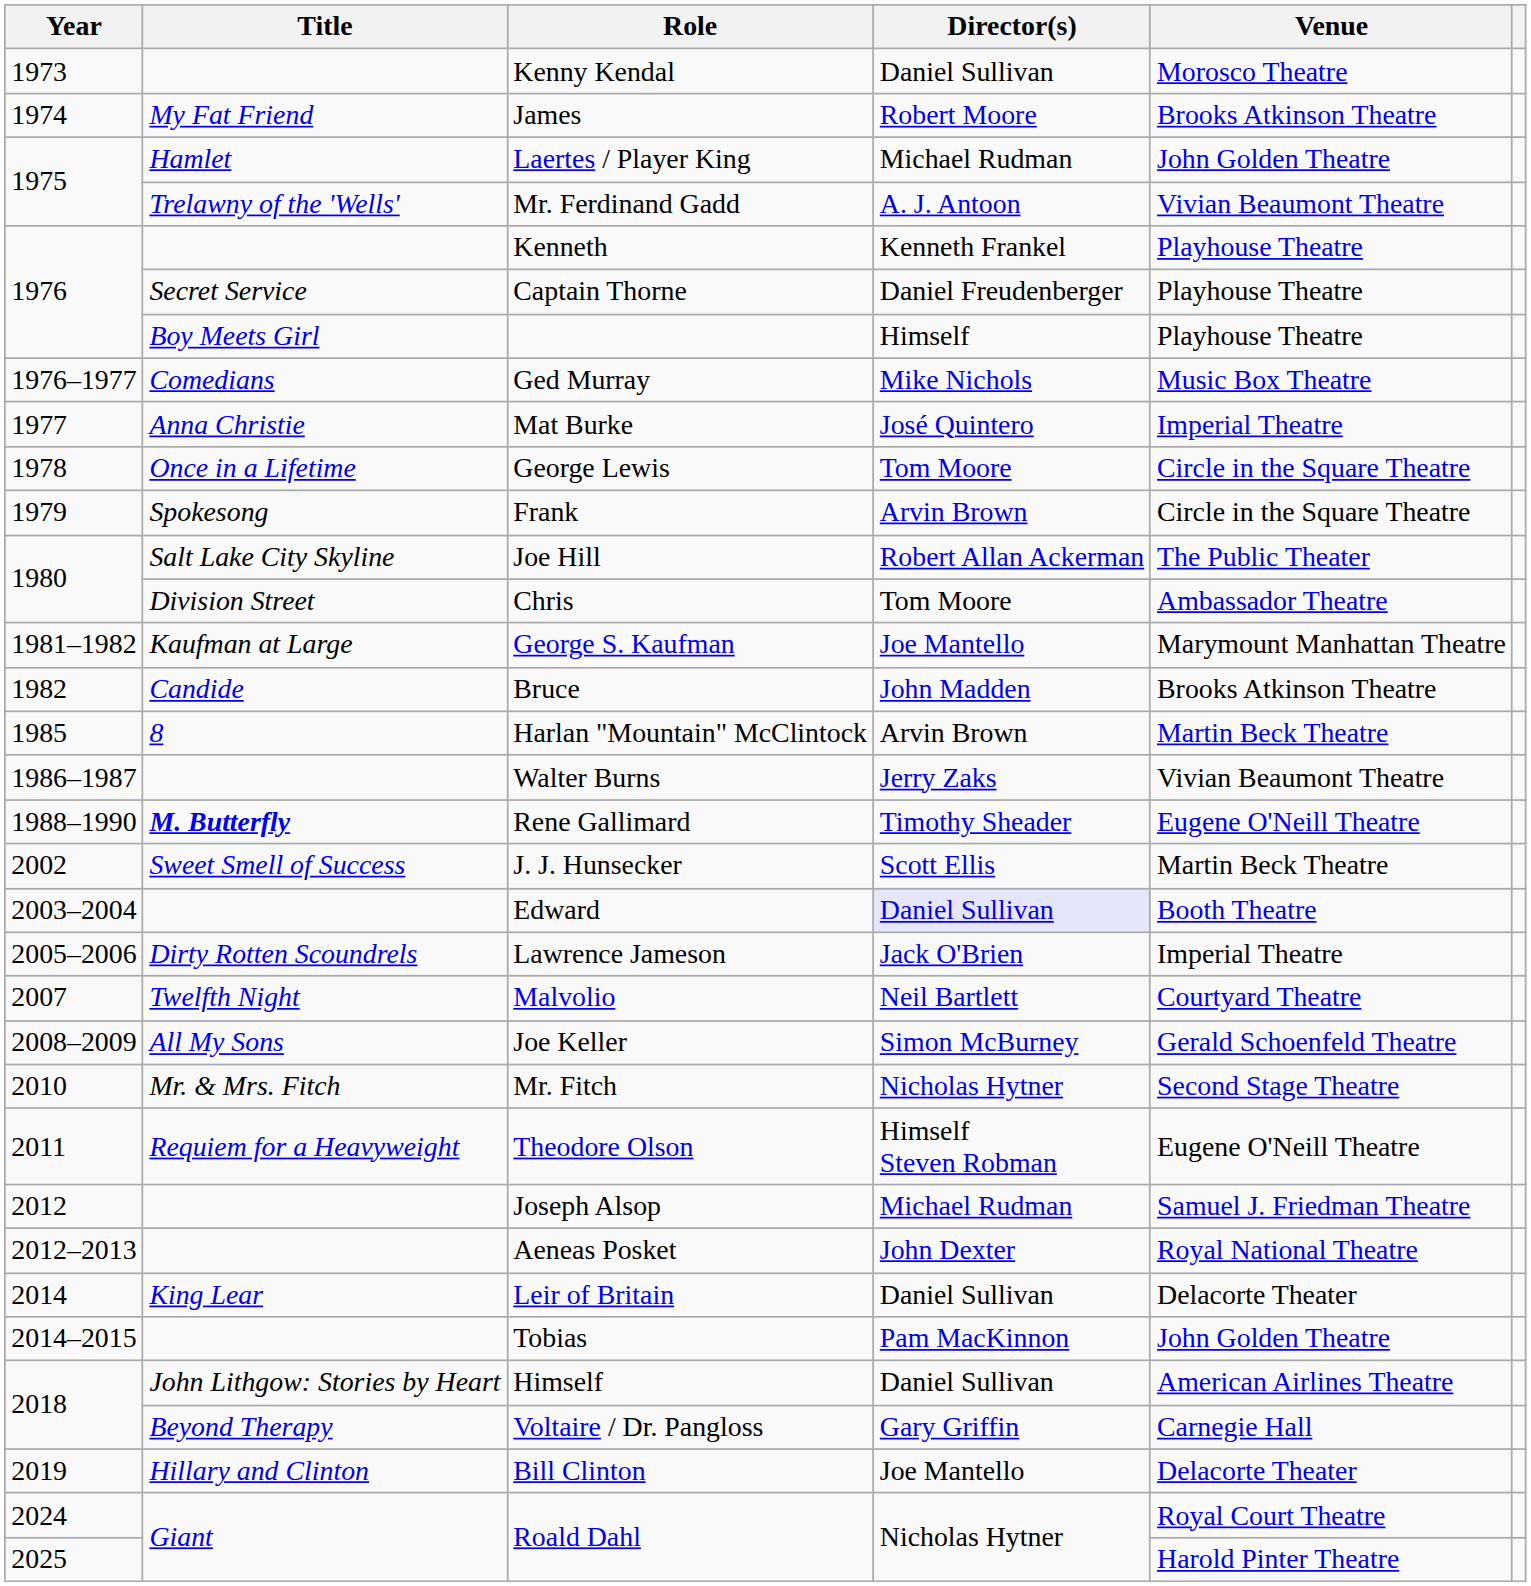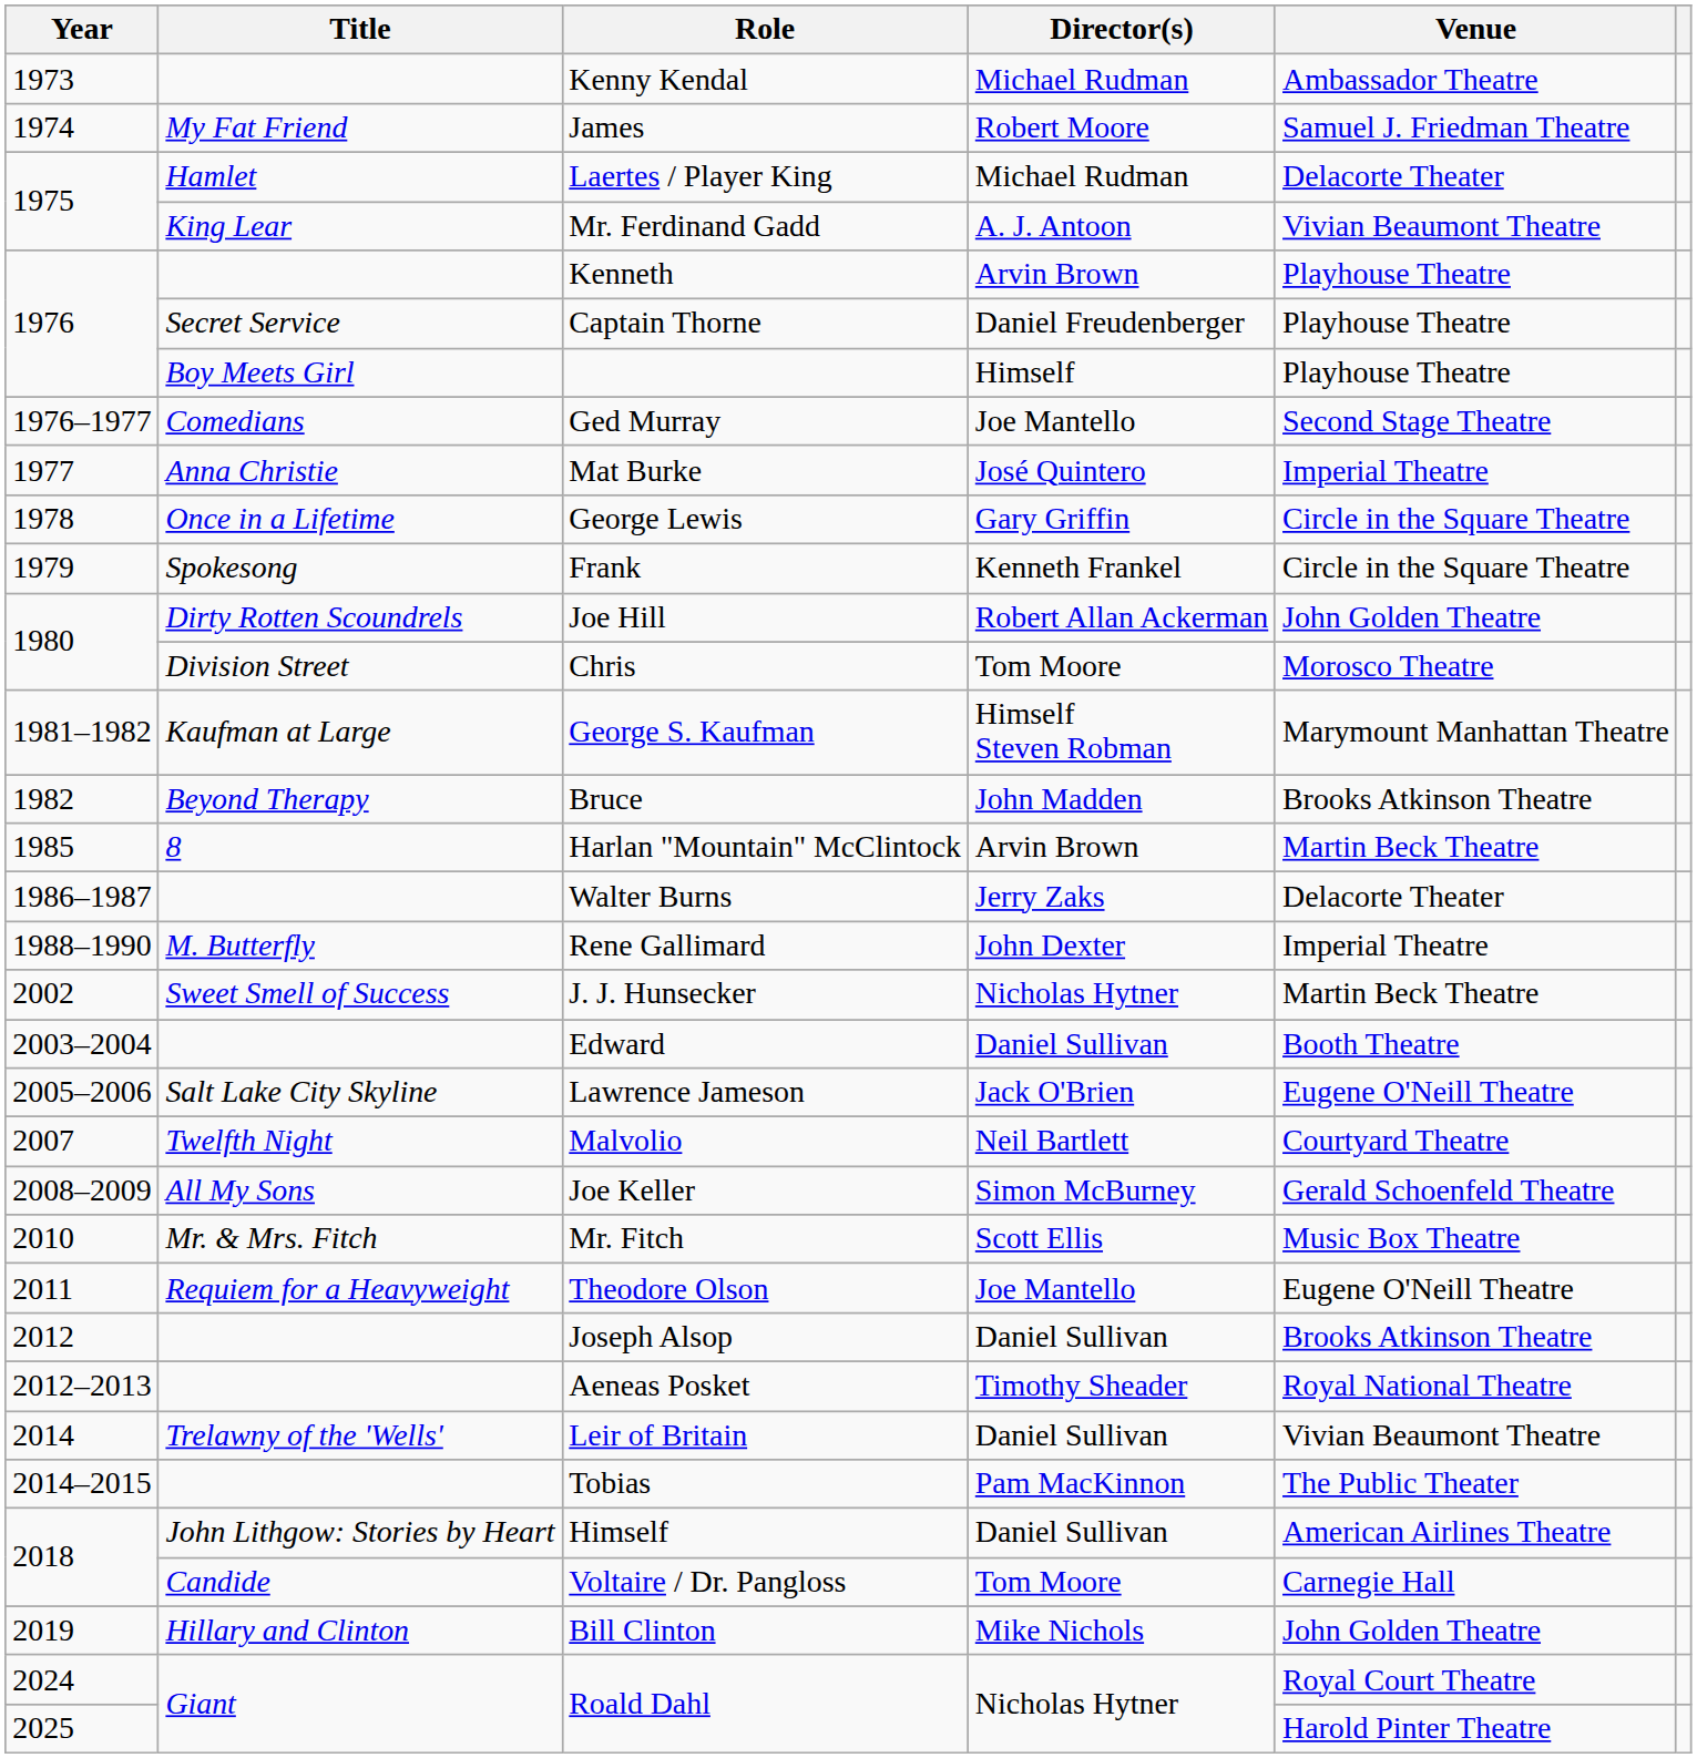 <table class="wikitable plainrowheaders sortable">
 <tr>
 <th scope="col">Year</th>
 <th scope="col">Title</th>
 <th scope="col">Role</th>
 <th scope="col">Director(s)</th>
 <th scope="col">Venue</th>
 <th scope="col" class="unsortable"></th>
 </tr>
 <tr>
 <td>1973</td>
 <td></td>
 <td>Kenny Kendal</td>
-<td>Daniel Sullivan</td>
-<td><a href='#'>Morosco Theatre</a></td>
+<td><a href='#'>Michael Rudman</a></td>
+<td><a href='#'>Ambassador Theatre</a></td>
 <td style="text-align:center;"></td>
 </tr>
 <tr>
 <td>1974</td>
 <td><em><a href='#'>My Fat Friend</a></em></td>
 <td>James</td>
 <td><a href='#'>Robert Moore</a></td>
-<td><a href='#'>Brooks Atkinson Theatre</a></td>
+<td><a href='#'>Samuel J. Friedman Theatre</a></td>
 <td style="text-align:center;"></td>
 </tr>
 <tr>
 <td rowspan="2">1975</td>
 <td><em><a href='#'>Hamlet</a></em></td>
 <td><a href='#'>Laertes</a> / Player King</td>
 <td>Michael Rudman</td>
-<td><a href='#'>John Golden Theatre</a></td>
+<td><a href='#'>Delacorte Theater</a></td>
 <td style="text-align:center;"></td>
 </tr>
 <tr>
-<td><em><a href='#'>Trelawny of the 'Wells'</a></em></td>
+<td><em><a href='#'>King Lear</a></em></td>
 <td>Mr. Ferdinand Gadd</td>
 <td><a href='#'>A. J. Antoon</a></td>
 <td><a href='#'>Vivian Beaumont Theatre</a></td>
 <td style="text-align:center;"></td>
 </tr>
 <tr>
 <td rowspan="3">1976</td>
 <td></td>
 <td>Kenneth</td>
-<td>Kenneth Frankel</td>
+<td><a href='#'>Arvin Brown</a></td>
 <td><a href='#'>Playhouse Theatre</a></td>
 <td style="text-align:center;"></td>
 </tr>
 <tr>
 <td><em>Secret Service</em></td>
 <td>Captain Thorne</td>
 <td>Daniel Freudenberger</td>
 <td>Playhouse Theatre</td>
 <td style="text-align:center;"></td>
 </tr>
 <tr>
 <td><em><a href='#'>Boy Meets Girl</a></em></td>
 <td></td>
 <td>Himself</td>
 <td>Playhouse Theatre</td>
 <td style="text-align:center;"></td>
 </tr>
 <tr>
 <td>1976–1977</td>
 <td><em><a href='#'>Comedians</a></em></td>
 <td>Ged Murray</td>
-<td><a href='#'>Mike Nichols</a></td>
-<td><a href='#'>Music Box Theatre</a></td>
+<td>Joe Mantello</td>
+<td><a href='#'>Second Stage Theatre</a></td>
 <td style="text-align:center;"></td>
 </tr>
 <tr>
 <td>1977</td>
 <td><em><a href='#'>Anna Christie</a></em></td>
 <td>Mat Burke</td>
 <td><a href='#'>José Quintero</a></td>
 <td><a href='#'>Imperial Theatre</a></td>
 <td style="text-align:center;"></td>
 </tr>
 <tr>
 <td>1978</td>
 <td><em><a href='#'>Once in a Lifetime</a></em></td>
 <td>George Lewis</td>
-<td><a href='#'>Tom Moore</a></td>
+<td><a href='#'>Gary Griffin</a></td>
 <td><a href='#'>Circle in the Square Theatre</a></td>
 <td style="text-align:center;"></td>
 </tr>
 <tr>
 <td>1979</td>
 <td><em>Spokesong</em></td>
 <td>Frank</td>
-<td><a href='#'>Arvin Brown</a></td>
+<td>Kenneth Frankel</td>
 <td>Circle in the Square Theatre</td>
 <td style="text-align:center;"></td>
 </tr>
 <tr>
 <td rowspan="2">1980</td>
-<td><em>Salt Lake City Skyline</em></td>
+<td><em><a href='#'>Dirty Rotten Scoundrels</a></em></td>
 <td>Joe Hill</td>
 <td><a href='#'>Robert Allan Ackerman</a></td>
-<td><a href='#'>The Public Theater</a></td>
+<td><a href='#'>John Golden Theatre</a></td>
 <td style="text-align:center;"></td>
 </tr>
 <tr>
 <td><em>Division Street</em></td>
 <td>Chris</td>
 <td>Tom Moore</td>
-<td><a href='#'>Ambassador Theatre</a></td>
+<td><a href='#'>Morosco Theatre</a></td>
 <td style="text-align:center;"></td>
 </tr>
 <tr>
 <td>1981–1982</td>
 <td><em>Kaufman at Large</em></td>
 <td><a href='#'>George S. Kaufman</a></td>
-<td><a href='#'>Joe Mantello</a></td>
+<td>Himself<br><a href='#'>Steven Robman</a></td>
 <td>Marymount Manhattan Theatre</td>
 <td style="text-align:center;"></td>
 </tr>
 <tr>
 <td>1982</td>
-<td><em><a href='#'>Candide</a></em></td>
+<td><em><a href='#'>Beyond Therapy</a></em></td>
 <td>Bruce</td>
 <td><a href='#'>John Madden</a></td>
 <td>Brooks Atkinson Theatre</td>
 <td style="text-align:center;"></td>
 </tr>
 <tr>
 <td>1985</td>
 <td><em><a href='#'>8</a></em></td>
 <td>Harlan "Mountain" McClintock</td>
 <td>Arvin Brown</td>
 <td><a href='#'>Martin Beck Theatre</a></td>
 <td style="text-align:center;"></td>
 </tr>
 <tr>
 <td>1986–1987</td>
 <td></td>
 <td>Walter Burns</td>
 <td><a href='#'>Jerry Zaks</a></td>
-<td>Vivian Beaumont Theatre</td>
+<td>Delacorte Theater</td>
 <td style="text-align:center;"></td>
 </tr>
 <tr>
 <td>1988–1990</td>
-<td><strong><em><a href='#'>M. Butterfly</a></em></strong></td>
+<td><em><a href='#'>M. Butterfly</a></em></td>
 <td>Rene Gallimard</td>
-<td><a href='#'>Timothy Sheader</a></td>
-<td><a href='#'>Eugene O'Neill Theatre</a></td>
+<td><a href='#'>John Dexter</a></td>
+<td>Imperial Theatre</td>
 <td style="text-align:center;"></td>
 </tr>
 <tr>
 <td>2002</td>
 <td><em><a href='#'>Sweet Smell of Success</a></em></td>
 <td>J. J. Hunsecker</td>
-<td><a href='#'>Scott Ellis</a></td>
+<td><a href='#'>Nicholas Hytner</a></td>
 <td>Martin Beck Theatre</td>
 <td style="text-align:center;"></td>
 </tr>
 <tr>
 <td>2003–2004</td>
 <td></td>
 <td>Edward</td>
-<td style="background: lavender;"><a href='#'>Daniel Sullivan</a></td>
+<td><a href='#'>Daniel Sullivan</a></td>
 <td><a href='#'>Booth Theatre</a></td>
 <td style="text-align:center;"></td>
 </tr>
 <tr>
 <td>2005–2006</td>
-<td><em><a href='#'>Dirty Rotten Scoundrels</a></em></td>
+<td><em>Salt Lake City Skyline</em></td>
 <td>Lawrence Jameson</td>
 <td><a href='#'>Jack O'Brien</a></td>
-<td>Imperial Theatre</td>
+<td><a href='#'>Eugene O'Neill Theatre</a></td>
 <td style="text-align:center;"></td>
 </tr>
 <tr>
 <td>2007</td>
 <td><em><a href='#'>Twelfth Night</a></em></td>
 <td><a href='#'>Malvolio</a></td>
 <td><a href='#'>Neil Bartlett</a></td>
 <td><a href='#'>Courtyard Theatre</a></td>
 <td style="text-align:center;"></td>
 </tr>
 <tr>
 <td>2008–2009</td>
 <td><em><a href='#'>All My Sons</a></em></td>
 <td>Joe Keller</td>
 <td><a href='#'>Simon McBurney</a></td>
 <td><a href='#'>Gerald Schoenfeld Theatre</a></td>
 <td style="text-align:center;"></td>
 </tr>
 <tr>
 <td>2010</td>
 <td><em>Mr. & Mrs. Fitch</em></td>
 <td>Mr. Fitch</td>
-<td><a href='#'>Nicholas Hytner</a></td>
-<td><a href='#'>Second Stage Theatre</a></td>
+<td><a href='#'>Scott Ellis</a></td>
+<td><a href='#'>Music Box Theatre</a></td>
 <td style="text-align:center;"></td>
 </tr>
 <tr>
 <td>2011</td>
 <td><em><a href='#'>Requiem for a Heavyweight</a></em></td>
 <td><a href='#'>Theodore Olson</a></td>
-<td>Himself<br><a href='#'>Steven Robman</a></td>
+<td><a href='#'>Joe Mantello</a></td>
 <td>Eugene O'Neill Theatre</td>
 <td style="text-align:center;"></td>
 </tr>
 <tr>
 <td>2012</td>
 <td></td>
 <td>Joseph Alsop</td>
-<td><a href='#'>Michael Rudman</a></td>
-<td><a href='#'>Samuel J. Friedman Theatre</a></td>
+<td>Daniel Sullivan</td>
+<td><a href='#'>Brooks Atkinson Theatre</a></td>
 <td style="text-align:center;"></td>
 </tr>
 <tr>
 <td>2012–2013</td>
 <td></td>
 <td>Aeneas Posket</td>
-<td><a href='#'>John Dexter</a></td>
+<td><a href='#'>Timothy Sheader</a></td>
 <td><a href='#'>Royal National Theatre</a></td>
 <td style="text-align:center;"></td>
 </tr>
 <tr>
 <td>2014</td>
-<td><em><a href='#'>King Lear</a></em></td>
+<td><em><a href='#'>Trelawny of the 'Wells'</a></em></td>
 <td><a href='#'>Leir of Britain</a></td>
 <td>Daniel Sullivan</td>
-<td>Delacorte Theater</td>
+<td>Vivian Beaumont Theatre</td>
 <td style="text-align:center;"></td>
 </tr>
 <tr>
 <td>2014–2015</td>
 <td></td>
 <td>Tobias</td>
 <td><a href='#'>Pam MacKinnon</a></td>
-<td><a href='#'>John Golden Theatre</a></td>
+<td><a href='#'>The Public Theater</a></td>
 <td style="text-align:center;"></td>
 </tr>
 <tr>
 <td rowspan="2">2018</td>
 <td><em>John Lithgow: Stories by Heart</em></td>
 <td>Himself</td>
 <td>Daniel Sullivan</td>
 <td><a href='#'>American Airlines Theatre</a></td>
 <td style="text-align:center;"></td>
 </tr>
 <tr>
-<td><em><a href='#'>Beyond Therapy</a></em></td>
+<td><em><a href='#'>Candide</a></em></td>
 <td><a href='#'>Voltaire</a> / Dr. Pangloss</td>
-<td><a href='#'>Gary Griffin</a></td>
+<td><a href='#'>Tom Moore</a></td>
 <td><a href='#'>Carnegie Hall</a></td>
 <td style="text-align:center;"></td>
 </tr>
 <tr>
 <td>2019</td>
 <td><em><a href='#'>Hillary and Clinton</a></em></td>
 <td><a href='#'>Bill Clinton</a></td>
-<td>Joe Mantello</td>
-<td><a href='#'>Delacorte Theater</a></td>
+<td><a href='#'>Mike Nichols</a></td>
+<td><a href='#'>John Golden Theatre</a></td>
 <td style="text-align:center;"></td>
 </tr>
 <tr>
 <td>2024</td>
 <td rowspan=2><em><a href='#'>Giant</a></em></td>
 <td rowspan=2><a href='#'>Roald Dahl</a></td>
 <td rowspan=2>Nicholas Hytner</td>
 <td><a href='#'>Royal Court Theatre</a></td>
 <td style="text-align:center;"></td>
 </tr>
 <tr>
 <td>2025</td>
 <td><a href='#'>Harold Pinter Theatre</a></td>
 <td style="text-align:center;"></td>
 </tr>
 </table>
